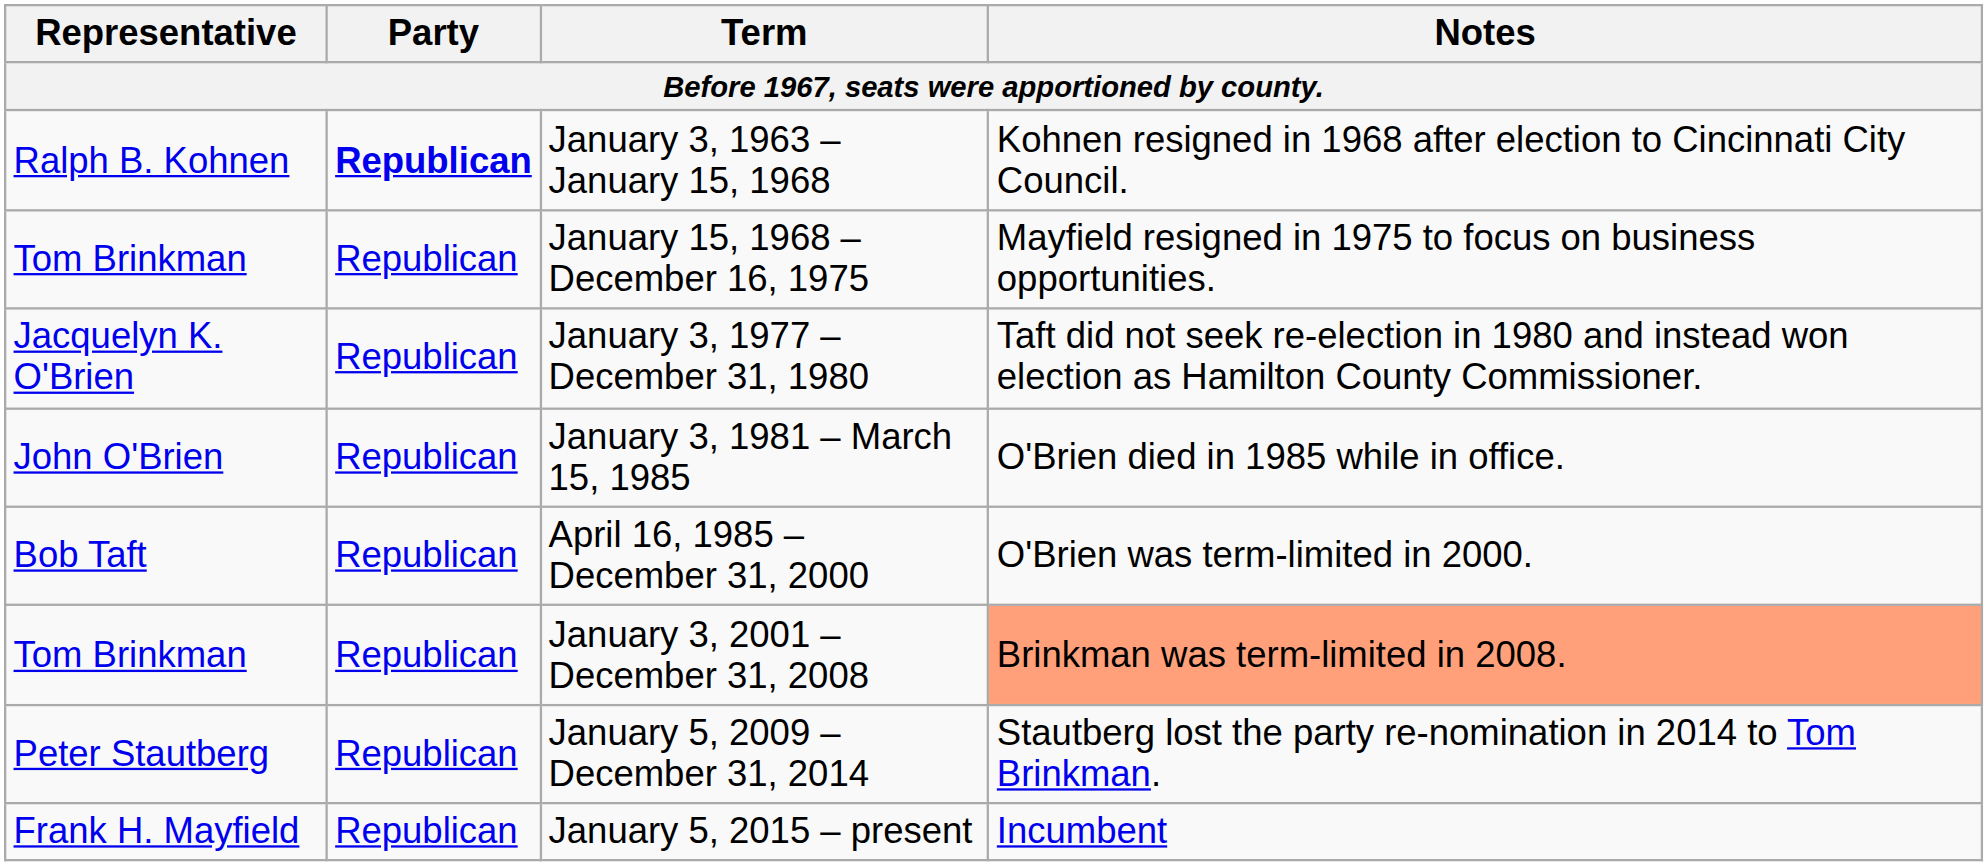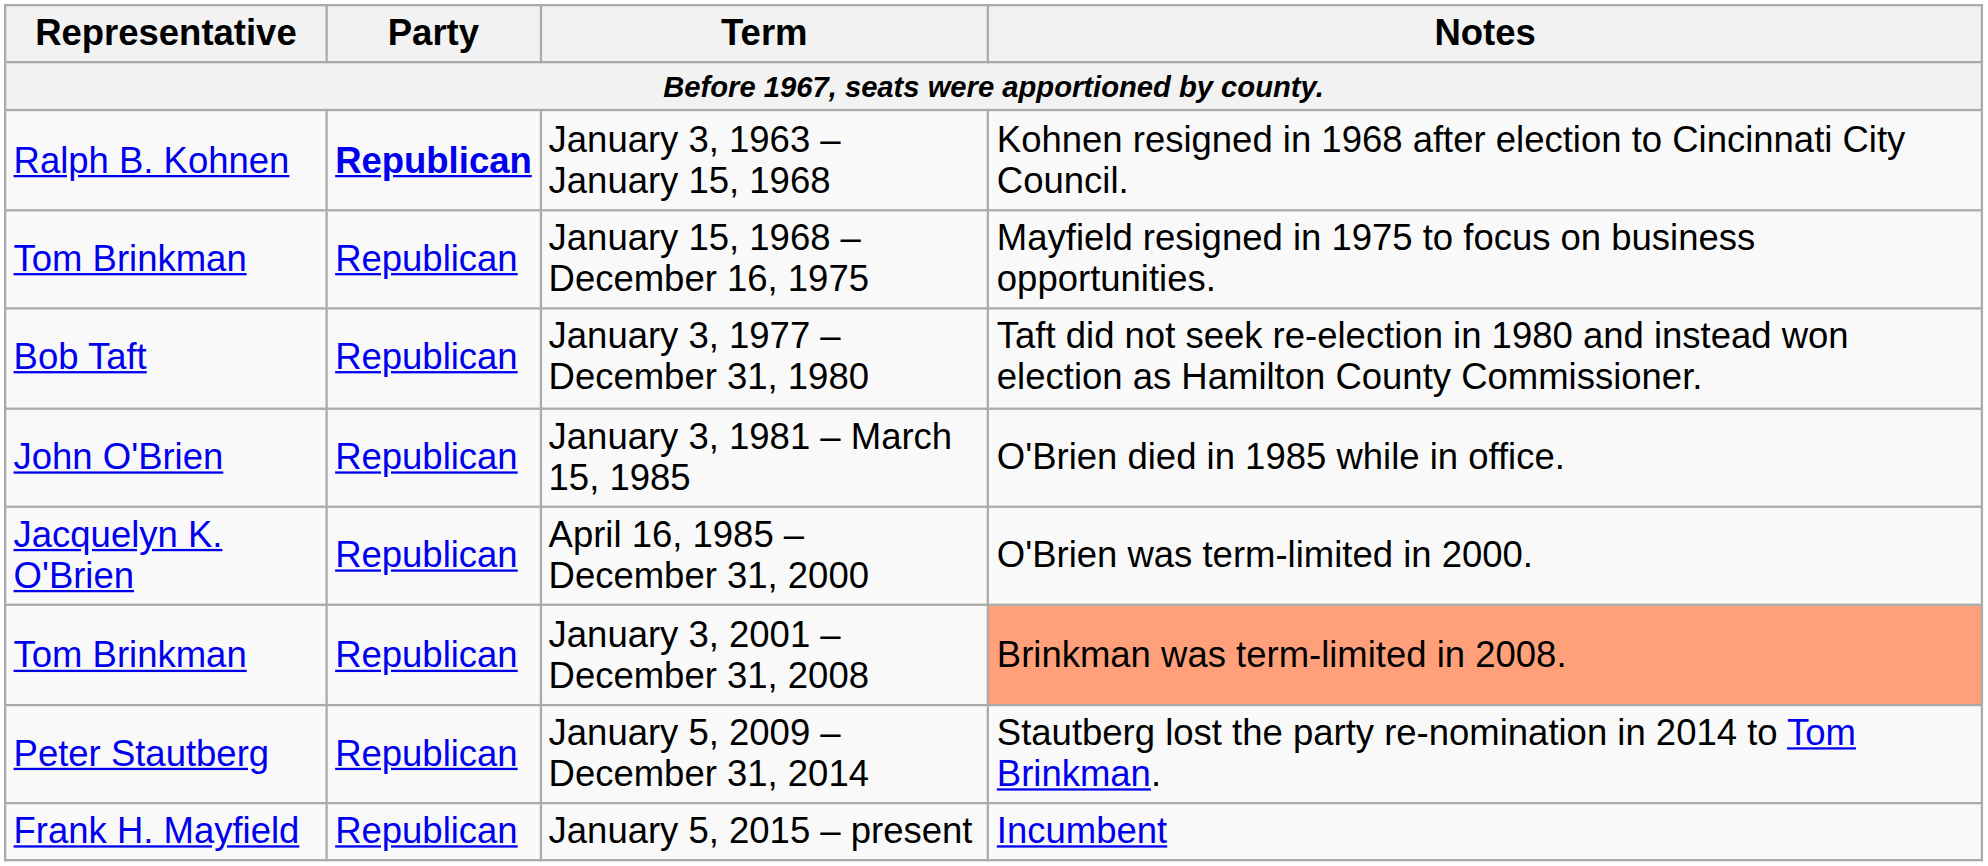 <table class=wikitable>
 <tr valign=bottom>
 <th>Representative</th>
 <th>Party</th>
 <th>Term</th>
 <th>Notes</th>
 </tr>
 <tr>
 <th colspan=5 style="font-size: 80%;"><em>Before 1967, seats were apportioned by county.</em></th>
 </tr>
 <tr>
 <td><a href='#'>Ralph B. Kohnen</a></td>
 <td><strong><a href='#'>Republican</a></strong></td>
 <td>January 3, 1963 – January 15, 1968</td>
 <td>Kohnen resigned in 1968 after election to Cincinnati City Council.</td>
 </tr>
 <tr>
 <td><a href='#'>Tom Brinkman</a></td>
 <td><a href='#'>Republican</a></td>
 <td>January 15, 1968 – December 16, 1975</td>
 <td>Mayfield resigned in 1975 to focus on business opportunities.</td>
 </tr>
 <tr>
-<td><a href='#'>Jacquelyn K. O'Brien</a></td>
+<td><a href='#'>Bob Taft</a></td>
 <td><a href='#'>Republican</a></td>
 <td>January 3, 1977 – December 31, 1980</td>
 <td>Taft did not seek re-election in 1980 and instead won election as Hamilton County Commissioner.</td>
 </tr>
 <tr>
 <td><a href='#'>John O'Brien</a></td>
 <td><a href='#'>Republican</a></td>
 <td>January 3, 1981 – March 15, 1985</td>
 <td>O'Brien died in 1985 while in office.</td>
 </tr>
 <tr>
-<td><a href='#'>Bob Taft</a></td>
+<td><a href='#'>Jacquelyn K. O'Brien</a></td>
 <td><a href='#'>Republican</a></td>
 <td>April 16, 1985 – December 31, 2000</td>
 <td>O'Brien was term-limited in 2000.</td>
 </tr>
 <tr>
 <td><a href='#'>Tom Brinkman</a></td>
 <td><a href='#'>Republican</a></td>
 <td>January 3, 2001 – December 31, 2008</td>
 <td style="background: lightsalmon;">Brinkman was term-limited in 2008.</td>
 </tr>
 <tr>
 <td><a href='#'>Peter Stautberg</a></td>
 <td><a href='#'>Republican</a></td>
 <td>January 5, 2009 – December 31, 2014</td>
 <td>Stautberg lost the party re-nomination in 2014 to <a href='#'>Tom Brinkman</a>.</td>
 </tr>
 <tr>
 <td><a href='#'>Frank H. Mayfield</a></td>
 <td><a href='#'>Republican</a></td>
 <td>January 5, 2015 – present</td>
 <td><a href='#'>Incumbent</a></td>
 </tr>
 </table>
